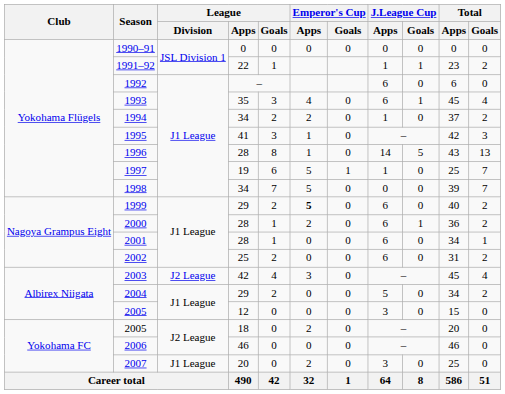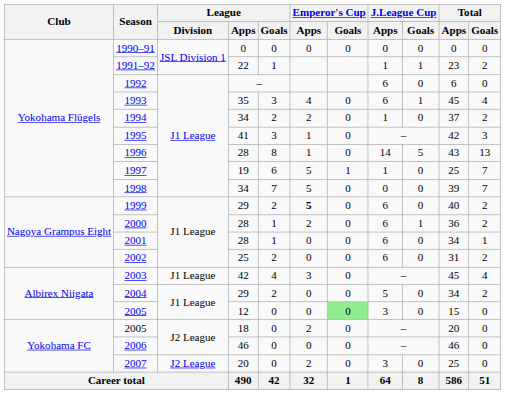 <table class="wikitable" style="text-align:center">
 <tr>
 <th rowspan="2">Club</th>
 <th rowspan="2">Season</th>
 <th colspan="3">League</th>
 <th colspan="2"><a href='#'>Emperor's Cup</a></th>
 <th colspan="2"><a href='#'>J.League Cup</a></th>
 <th colspan="2">Total</th>
 </tr>
 <tr>
 <th>Division</th>
 <th>Apps</th>
 <th>Goals</th>
 <th>Apps</th>
 <th>Goals</th>
 <th>Apps</th>
 <th>Goals</th>
 <th>Apps</th>
 <th>Goals</th>
 </tr>
 <tr>
 <td rowspan="9"><a href='#'>Yokohama Flügels</a></td>
 <td><a href='#'>1990–91</a></td>
 <td rowspan="2"><a href='#'>JSL Division 1</a></td>
 <td>0</td>
 <td>0</td>
 <td>0</td>
 <td>0</td>
 <td>0</td>
 <td>0</td>
 <td>0</td>
 <td>0</td>
 </tr>
 <tr>
 <td><a href='#'>1991–92</a></td>
 <td>22</td>
 <td>1</td>
 <td></td>
 <td></td>
 <td>1</td>
 <td>1</td>
 <td>23</td>
 <td>2</td>
 </tr>
 <tr>
 <td><a href='#'>1992</a></td>
 <td rowspan="7"><a href='#'>J1 League</a></td>
 <td colspan="2">–</td>
 <td></td>
 <td></td>
 <td>6</td>
 <td>0</td>
 <td>6</td>
 <td>0</td>
 </tr>
 <tr>
 <td><a href='#'>1993</a></td>
 <td>35</td>
 <td>3</td>
 <td>4</td>
 <td>0</td>
 <td>6</td>
 <td>1</td>
 <td>45</td>
 <td>4</td>
 </tr>
 <tr>
 <td><a href='#'>1994</a></td>
 <td>34</td>
 <td>2</td>
 <td>2</td>
 <td>0</td>
 <td>1</td>
 <td>0</td>
 <td>37</td>
 <td>2</td>
 </tr>
 <tr>
 <td><a href='#'>1995</a></td>
 <td>41</td>
 <td>3</td>
 <td>1</td>
 <td>0</td>
 <td colspan="2">–</td>
 <td>42</td>
 <td>3</td>
 </tr>
 <tr>
 <td><a href='#'>1996</a></td>
 <td>28</td>
 <td>8</td>
 <td>1</td>
 <td>0</td>
 <td>14</td>
 <td>5</td>
 <td>43</td>
 <td>13</td>
 </tr>
 <tr>
 <td><a href='#'>1997</a></td>
 <td>19</td>
 <td>6</td>
 <td>5</td>
 <td>1</td>
 <td>1</td>
 <td>0</td>
 <td>25</td>
 <td>7</td>
 </tr>
 <tr>
 <td><a href='#'>1998</a></td>
 <td>34</td>
 <td>7</td>
 <td>5</td>
 <td>0</td>
 <td>0</td>
 <td>0</td>
 <td>39</td>
 <td>7</td>
 </tr>
 <tr>
 <td rowspan="4"><a href='#'>Nagoya Grampus Eight</a></td>
 <td><a href='#'>1999</a></td>
 <td rowspan="4">J1 League</td>
 <td>29</td>
 <td>2</td>
 <td><strong>5</strong></td>
 <td>0</td>
 <td>6</td>
 <td>0</td>
 <td>40</td>
 <td>2</td>
 </tr>
 <tr>
 <td><a href='#'>2000</a></td>
 <td>28</td>
 <td>1</td>
 <td>2</td>
 <td>0</td>
 <td>6</td>
 <td>1</td>
 <td>36</td>
 <td>2</td>
 </tr>
 <tr>
 <td><a href='#'>2001</a></td>
 <td>28</td>
 <td>1</td>
 <td>0</td>
 <td>0</td>
 <td>6</td>
 <td>0</td>
 <td>34</td>
 <td>1</td>
 </tr>
 <tr>
 <td><a href='#'>2002</a></td>
 <td>25</td>
 <td>2</td>
 <td>0</td>
 <td>0</td>
 <td>6</td>
 <td>0</td>
 <td>31</td>
 <td>2</td>
 </tr>
 <tr>
 <td rowspan="3"><a href='#'>Albirex Niigata</a></td>
 <td><a href='#'>2003</a></td>
-<td><a href='#'>J2 League</a></td>
+<td>J1 League</td>
 <td>42</td>
 <td>4</td>
 <td>3</td>
 <td>0</td>
 <td colspan="2">–</td>
 <td>45</td>
 <td>4</td>
 </tr>
 <tr>
 <td><a href='#'>2004</a></td>
 <td rowspan="2">J1 League</td>
 <td>29</td>
 <td>2</td>
 <td>0</td>
 <td>0</td>
 <td>5</td>
 <td>0</td>
 <td>34</td>
 <td>2</td>
 </tr>
 <tr>
 <td><a href='#'>2005</a></td>
 <td>12</td>
 <td>0</td>
 <td>0</td>
-<td>0</td>
+<td style="background: lightgreen;">0</td>
 <td>3</td>
 <td>0</td>
 <td>15</td>
 <td>0</td>
 </tr>
 <tr>
 <td rowspan="3"><a href='#'>Yokohama FC</a></td>
 <td>2005</td>
 <td rowspan="2">J2 League</td>
 <td>18</td>
 <td>0</td>
 <td>2</td>
 <td>0</td>
 <td colspan="2">–</td>
 <td>20</td>
 <td>0</td>
 </tr>
 <tr>
 <td><a href='#'>2006</a></td>
 <td>46</td>
 <td>0</td>
 <td>0</td>
 <td>0</td>
 <td colspan="2">–</td>
 <td>46</td>
 <td>0</td>
 </tr>
 <tr>
 <td><a href='#'>2007</a></td>
-<td>J1 League</td>
+<td><a href='#'>J2 League</a></td>
 <td>20</td>
 <td>0</td>
 <td>2</td>
 <td>0</td>
 <td>3</td>
 <td>0</td>
 <td>25</td>
 <td>0</td>
 </tr>
 <tr>
 <th colspan="3">Career total</th>
 <th>490</th>
 <th>42</th>
 <th>32</th>
 <th>1</th>
 <th>64</th>
 <th>8</th>
 <th>586</th>
 <th>51</th>
 </tr>
 </table>
